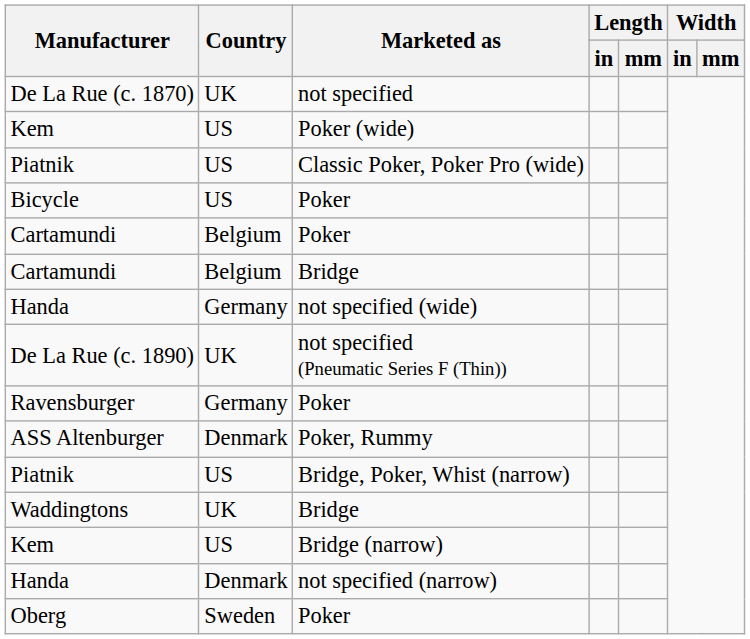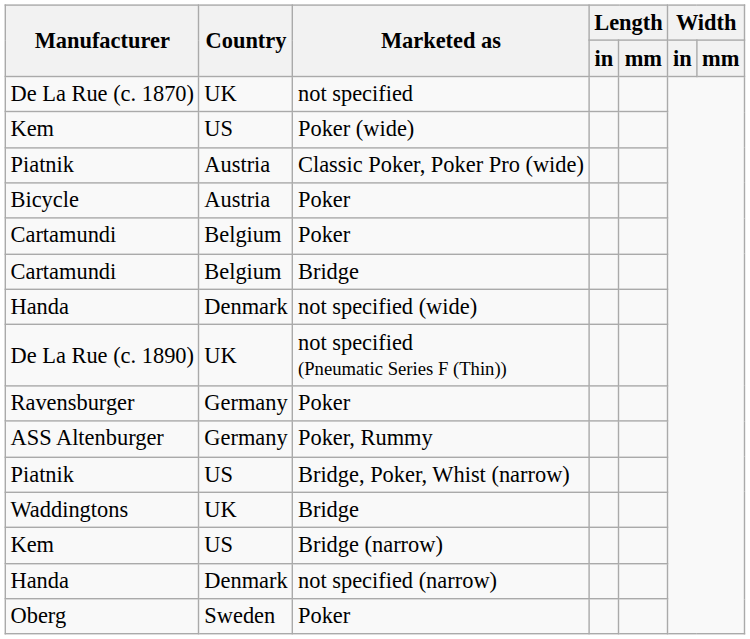 <table class="wikitable" style="float: right; margin-left: 10px;">
 <tr>
 <th rowspan="2" scope="col">Manufacturer</th>
 <th rowspan="2" scope="col">Country</th>
 <th rowspan="2" scope="col">Marketed as</th>
 <th colspan="2" scope="col">Length</th>
 <th colspan="2" scope="col">Width</th>
 </tr>
 <tr>
 <th scope="col">in</th>
 <th scope="col">mm</th>
 <th scope="col">in</th>
 <th scope="col">mm</th>
 </tr>
 <tr>
 <td scope="row">De La Rue (c. 1870)</td>
 <td>UK</td>
 <td>not specified</td>
 <td></td>
 <td></td>
 </tr>
 <tr>
 <td scope="row">Kem</td>
 <td>US</td>
 <td>Poker (wide)</td>
 <td></td>
 <td></td>
 </tr>
 <tr>
 <td scope="row">Piatnik</td>
-<td>US</td>
+<td>Austria</td>
 <td>Classic Poker, Poker Pro (wide)</td>
 <td></td>
 <td></td>
 </tr>
 <tr>
 <td scope="row">Bicycle</td>
-<td>US</td>
+<td>Austria</td>
 <td>Poker</td>
 <td></td>
 <td></td>
 </tr>
 <tr>
 <td scope="row">Cartamundi</td>
 <td>Belgium</td>
 <td>Poker</td>
 <td></td>
 <td></td>
 </tr>
 <tr>
 <td scope="row">Cartamundi</td>
 <td>Belgium</td>
 <td>Bridge</td>
 <td></td>
 <td></td>
 </tr>
 <tr>
 <td scope="row">Handa</td>
-<td>Germany</td>
+<td>Denmark</td>
 <td>not specified (wide)</td>
 <td></td>
 <td></td>
 </tr>
 <tr>
 <td scope="row">De La Rue (c. 1890)</td>
 <td>UK</td>
 <td>not specified<br><small>(Pneumatic Series F (Thin))</small></td>
 <td></td>
 <td></td>
 </tr>
 <tr>
 <td scope="row">Ravensburger</td>
 <td>Germany</td>
 <td>Poker</td>
 <td></td>
 <td></td>
 </tr>
 <tr>
 <td scope="row">ASS Altenburger</td>
-<td>Denmark</td>
+<td>Germany</td>
 <td>Poker, Rummy</td>
 <td></td>
 <td></td>
 </tr>
 <tr>
 <td scope="row">Piatnik</td>
 <td>US</td>
 <td>Bridge, Poker, Whist (narrow)</td>
 <td></td>
 <td></td>
 </tr>
 <tr>
 <td scope="row">Waddingtons</td>
 <td>UK</td>
 <td>Bridge</td>
 <td></td>
 <td></td>
 </tr>
 <tr>
 <td scope="row">Kem</td>
 <td>US</td>
 <td>Bridge (narrow)</td>
 <td></td>
 <td></td>
 </tr>
 <tr>
 <td scope="row">Handa</td>
 <td>Denmark</td>
 <td>not specified (narrow)</td>
 <td></td>
 <td></td>
 </tr>
 <tr>
 <td scope="row">Oberg</td>
 <td>Sweden</td>
 <td>Poker</td>
 <td></td>
 <td></td>
 </tr>
 </table>
